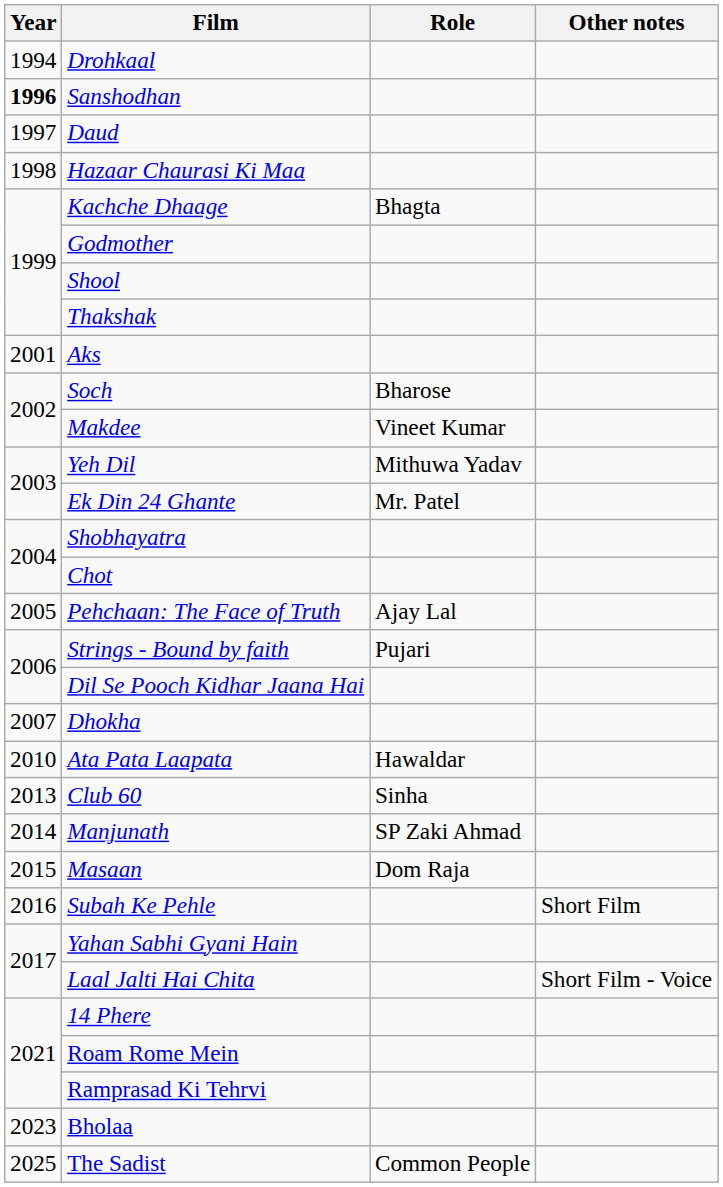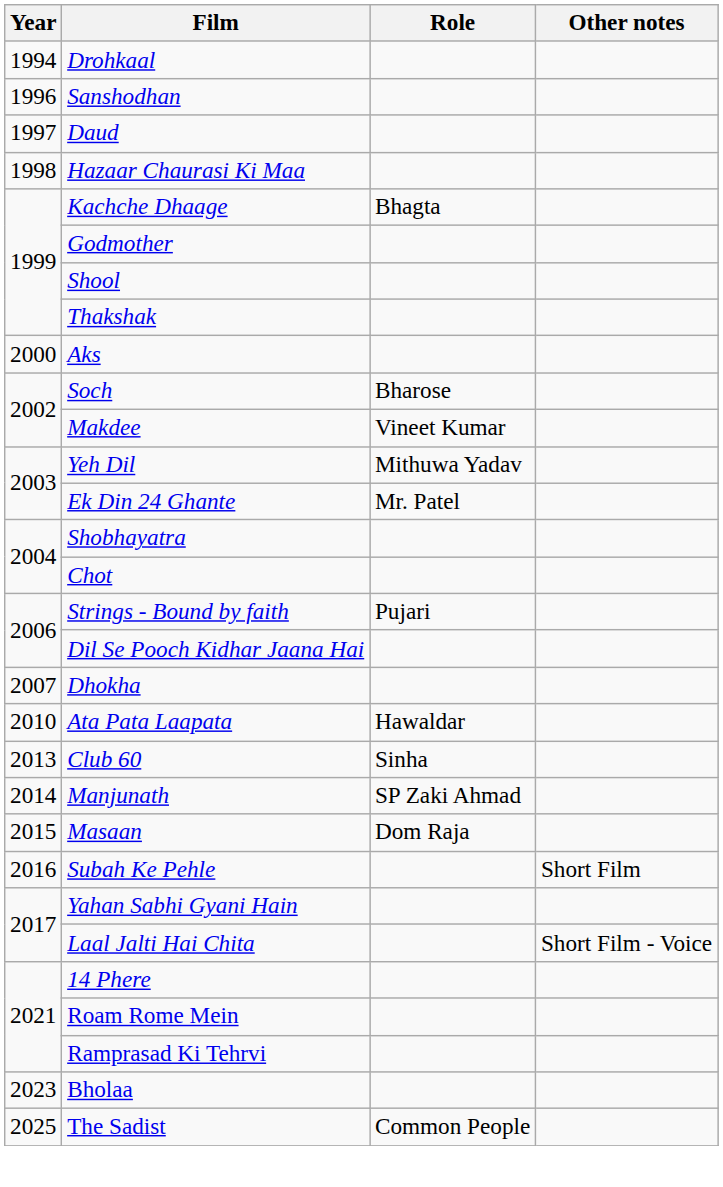 <table class="wikitable">
 <tr>
 <th scope="col">Year</th>
 <th scope="col">Film</th>
 <th scope="col">Role</th>
 <th class="unsortable" scope="col">Other notes</th>
 </tr>
 <tr>
 <td>1994</td>
 <td><em><a href='#'>Drohkaal</a></em></td>
 <td></td>
 <td></td>
 </tr>
 <tr>
-<td><strong>1996</strong></td>
+<td>1996</td>
 <td><em><a href='#'>Sanshodhan</a></em></td>
 <td></td>
 <td></td>
 </tr>
 <tr>
 <td>1997</td>
 <td><em><a href='#'>Daud</a></em></td>
 <td></td>
 <td></td>
 </tr>
 <tr>
 <td>1998</td>
 <td><em><a href='#'>Hazaar Chaurasi Ki Maa</a></em></td>
 <td></td>
 <td></td>
 </tr>
 <tr>
 <td Rowspan="4">1999</td>
 <td><em><a href='#'>Kachche Dhaage</a></em></td>
 <td>Bhagta</td>
 <td></td>
 </tr>
 <tr>
 <td><em><a href='#'>Godmother</a></em></td>
 <td></td>
 <td></td>
 </tr>
 <tr>
 <td><em><a href='#'>Shool</a></em></td>
 <td></td>
 <td></td>
 </tr>
 <tr>
 <td><em><a href='#'>Thakshak</a></em></td>
 <td></td>
 <td></td>
 </tr>
 <tr>
-<td>2001</td>
+<td>2000</td>
 <td><em><a href='#'>Aks</a></em></td>
 <td></td>
 <td></td>
 </tr>
 <tr>
 <td Rowspan="2">2002</td>
 <td><em><a href='#'>Soch</a></em></td>
 <td>Bharose</td>
 <td></td>
 </tr>
 <tr>
 <td><em><a href='#'>Makdee</a></em></td>
 <td>Vineet Kumar</td>
 <td></td>
 </tr>
 <tr>
 <td Rowspan="2">2003</td>
 <td><em><a href='#'>Yeh Dil</a></em></td>
 <td>Mithuwa Yadav</td>
 <td></td>
 </tr>
 <tr>
 <td><em><a href='#'>Ek Din 24 Ghante</a></em></td>
 <td>Mr. Patel</td>
 <td></td>
 </tr>
 <tr>
 <td Rowspan="2">2004</td>
 <td><em><a href='#'>Shobhayatra</a></em></td>
 <td></td>
 <td></td>
 </tr>
 <tr>
 <td><em><a href='#'>Chot</a></em></td>
 <td></td>
-<td></td>
-</tr>
-<tr>
-<td>2005</td>
-<td><em><a href='#'>Pehchaan: The Face of Truth</a></em></td>
-<td>Ajay Lal</td>
 <td></td>
 </tr>
 <tr>
 <td Rowspan="2">2006</td>
 <td><em><a href='#'>Strings - Bound by faith</a></em></td>
 <td>Pujari</td>
 <td></td>
 </tr>
 <tr>
 <td><em><a href='#'>Dil Se Pooch Kidhar Jaana Hai</a></em></td>
 <td></td>
 <td></td>
 </tr>
 <tr>
 <td>2007</td>
 <td><em><a href='#'>Dhokha</a></em></td>
 <td></td>
 <td></td>
 </tr>
 <tr>
 <td>2010</td>
 <td><em><a href='#'>Ata Pata Laapata</a></em></td>
 <td>Hawaldar</td>
 <td></td>
 </tr>
 <tr>
 <td>2013</td>
 <td><em><a href='#'>Club 60</a></em></td>
 <td>Sinha</td>
 <td></td>
 </tr>
 <tr>
 <td>2014</td>
 <td><em><a href='#'>Manjunath</a></em></td>
 <td>SP Zaki Ahmad</td>
 <td></td>
 </tr>
 <tr>
 <td>2015</td>
 <td><em><a href='#'>Masaan</a></em></td>
 <td>Dom Raja</td>
 <td></td>
 </tr>
 <tr>
 <td>2016</td>
 <td><em><a href='#'>Subah Ke Pehle</a></em></td>
 <td></td>
 <td>Short Film</td>
 </tr>
 <tr>
 <td Rowspan="2">2017</td>
 <td><em><a href='#'>Yahan Sabhi Gyani Hain</a></em></td>
 <td></td>
 <td></td>
 </tr>
 <tr>
 <td><em><a href='#'>Laal Jalti Hai Chita</a></em></td>
 <td></td>
 <td>Short Film - Voice</td>
 </tr>
 <tr>
 <td Rowspan="3">2021</td>
 <td><em><a href='#'>14 Phere</a></td>
 <td></td>
 <td></td>
 </tr>
 <tr>
 <td></em><a href='#'>Roam Rome Mein</a><em></td>
 <td></td>
 <td></td>
 </tr>
 <tr>
 <td></em><a href='#'>Ramprasad Ki Tehrvi</a><em></td>
 <td></td>
 <td></td>
 </tr>
 <tr>
 <td>2023</td>
 <td></em><a href='#'>Bholaa</a><em></td>
 <td></td>
 <td></td>
 </tr>
 <tr>
 <td>2025</td>
 <td></em><a href='#'>The Sadist</a><em></td>
 <td>Common People</td>
 <td></td>
 </tr>
 </table>
